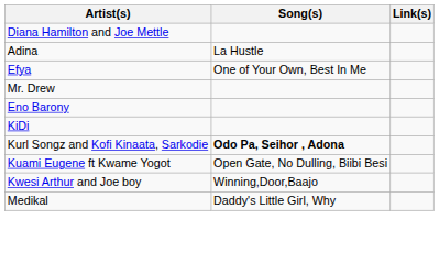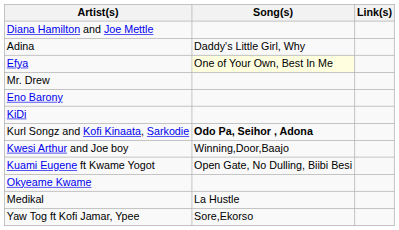 <table class="wikitable">
 <tr>
 <th>Artist(s)</th>
 <th>Song(s)</th>
 <th>Link(s)</th>
 </tr>
 <tr>
 <td><a href='#'>Diana Hamilton</a> and <a href='#'>Joe Mettle</a></td>
 <td></td>
 <td></td>
 </tr>
 <tr>
 <td>Adina</td>
-<td>La Hustle</td>
+<td>Daddy's Little Girl, Why</td>
 <td></td>
 </tr>
 <tr>
 <td><a href='#'>Efya</a></td>
-<td>One of Your Own, Best In Me</td>
+<td style="background: lightyellow;">One of Your Own, Best In Me</td>
 <td></td>
 </tr>
 <tr>
 <td>Mr. Drew</td>
 <td></td>
 <td></td>
 </tr>
 <tr>
 <td><a href='#'>Eno Barony</a></td>
 <td></td>
 <td></td>
 </tr>
 <tr>
 <td><a href='#'>KiDi</a></td>
 <td></td>
 <td></td>
 </tr>
 <tr>
 <td>Kurl Songz and <a href='#'>Kofi Kinaata</a>, <a href='#'>Sarkodie</a></td>
 <td><strong>Odo Pa, Seihor , Adona</strong></td>
 <td></td>
 </tr>
 <tr>
+<td><a href='#'>Kwesi Arthur</a> and Joe boy</td>
+<td>Winning,Door,Baajo</td>
+<td></td>
+</tr>
+<tr>
 <td><a href='#'>Kuami Eugene</a> ft Kwame Yogot</td>
 <td>Open Gate,  No Dulling, Biibi Besi</td>
 <td></td>
 </tr>
 <tr>
-<td><a href='#'>Kwesi Arthur</a> and Joe boy</td>
-<td>Winning,Door,Baajo</td>
+<td><a href='#'>Okyeame Kwame</a></td>
+<td></td>
 <td></td>
 </tr>
 <tr>
 <td>Medikal</td>
-<td>Daddy's Little Girl, Why</td>
+<td>La Hustle</td>
+<td></td>
+</tr>
+<tr>
+<td>Yaw Tog ft Kofi Jamar, Ypee</td>
+<td>Sore,Ekorso</td>
 <td></td>
 </tr>
 </table>
